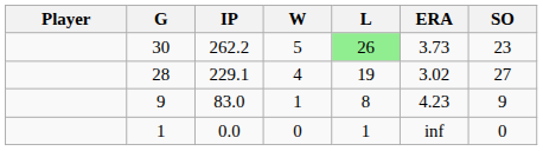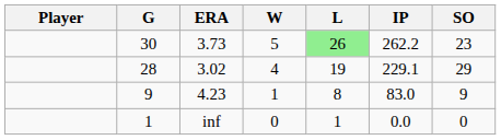 <table class="wikitable sortable">
 <tr>
 <th bgcolor="#DDDDFF" width="16%">Player</th>
 <th bgcolor="#DDDDFF" width="9%">G</th>
-<th bgcolor="#DDDDFF" width="9%">IP</th>
+<th bgcolor="#DDDDFF" width="9%">ERA</th>
 <th bgcolor="#DDDDFF" width="9%">W</th>
 <th bgcolor="#DDDDFF" width="9%">L</th>
-<th bgcolor="#DDDDFF" width="9%">ERA</th>
+<th bgcolor="#DDDDFF" width="9%">IP</th>
 <th bgcolor="#DDDDFF" width="9%">SO</th>
 </tr>
 <tr align="center">
 <td></td>
 <td>30</td>
-<td>262.2</td>
+<td>3.73</td>
 <td>5</td>
 <td style="background: lightgreen;">26</td>
-<td>3.73</td>
+<td>262.2</td>
 <td>23</td>
 </tr>
 <tr align="center">
 <td></td>
 <td>28</td>
-<td>229.1</td>
+<td>3.02</td>
 <td>4</td>
 <td>19</td>
-<td>3.02</td>
-<td>27</td>
+<td>229.1</td>
+<td>29</td>
 </tr>
 <tr align="center">
 <td></td>
 <td>9</td>
-<td>83.0</td>
+<td>4.23</td>
 <td>1</td>
 <td>8</td>
-<td>4.23</td>
+<td>83.0</td>
 <td>9</td>
 </tr>
 <tr align="center">
 <td></td>
 <td>1</td>
-<td>0.0</td>
+<td>inf</td>
 <td>0</td>
 <td>1</td>
-<td>inf</td>
+<td>0.0</td>
 <td>0</td>
 </tr>
 </table>
